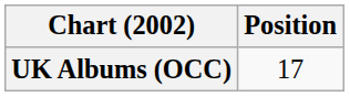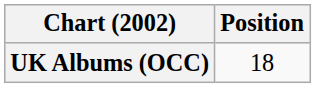 <table class="wikitable plainrowheaders" style="text-align:center">
 <tr>
 <th scope="col">Chart (2002)</th>
 <th scope="col">Position</th>
 </tr>
 <tr>
 <th scope="row">UK Albums (OCC)</th>
-<td>17</td>
+<td>18</td>
 </tr>
 </table>
